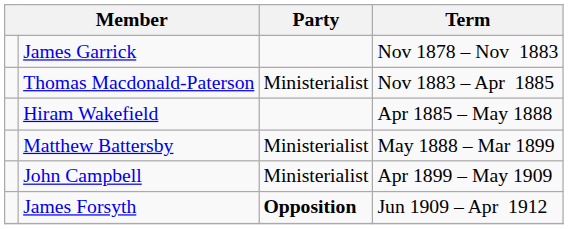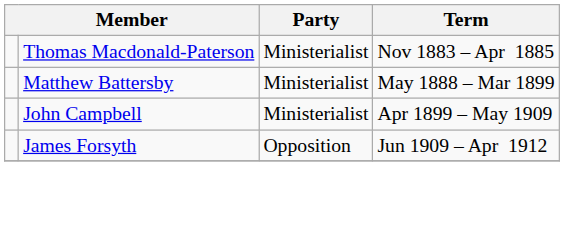 <table class="wikitable">
 <tr>
 <th colspan="2">Member</th>
 <th>Party</th>
 <th>Term</th>
 </tr>
 <tr>
 <td> </td>
-<td><a href='#'>James Garrick</a></td>
-<td></td>
-<td>Nov 1878 – Nov  1883</td>
-</tr>
-<tr>
-<td> </td>
 <td><a href='#'>Thomas Macdonald-Paterson</a></td>
 <td>Ministerialist</td>
 <td>Nov 1883 – Apr  1885</td>
-</tr>
-<tr>
-<td> </td>
-<td><a href='#'>Hiram Wakefield</a></td>
-<td></td>
-<td>Apr 1885 – May 1888</td>
 </tr>
 <tr>
 <td> </td>
 <td><a href='#'>Matthew Battersby</a></td>
 <td>Ministerialist</td>
 <td>May 1888 – Mar 1899</td>
 </tr>
 <tr>
 <td> </td>
 <td><a href='#'>John Campbell</a></td>
 <td>Ministerialist</td>
 <td>Apr 1899 – May 1909</td>
 </tr>
 <tr>
 <td> </td>
 <td><a href='#'>James Forsyth</a></td>
-<td><strong>Opposition</strong></td>
+<td>Opposition</td>
 <td>Jun 1909 – Apr  1912</td>
 </tr>
 <tr>
 </tr>
 </table>
